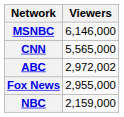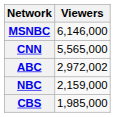 <table class="wikitable sortable plainrowheaders" style="text-align:right;">
 <tr>
 <th scope="col">Network</th>
 <th scope="col">Viewers</th>
 </tr>
 <tr>
 <th scope="row"><a href='#'>MSNBC</a></th>
 <td>6,146,000</td>
 </tr>
 <tr>
 <th scope="row"><a href='#'>CNN</a></th>
 <td>5,565,000</td>
 </tr>
 <tr>
 <th scope="row"><a href='#'>ABC</a></th>
 <td>2,972,002</td>
 </tr>
 <tr>
-<th scope="row"><a href='#'>Fox News</a></th>
-<td>2,955,000</td>
-</tr>
-<tr>
 <th scope="row"><a href='#'>NBC</a></th>
 <td>2,159,000</td>
 </tr>
+<tr>
+<th scope="row"><a href='#'>CBS</a></th>
+<td>1,985,000</td>
+</tr>
 </table>
